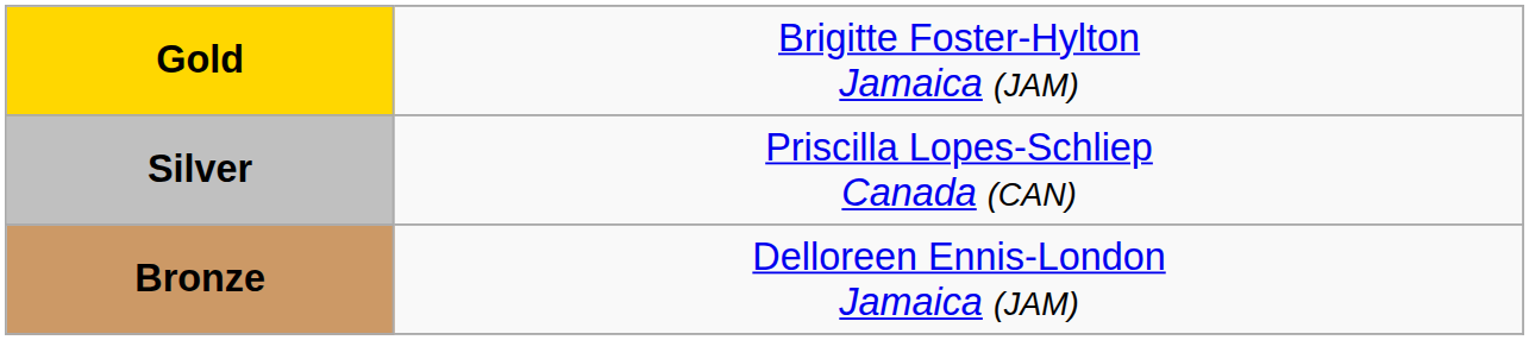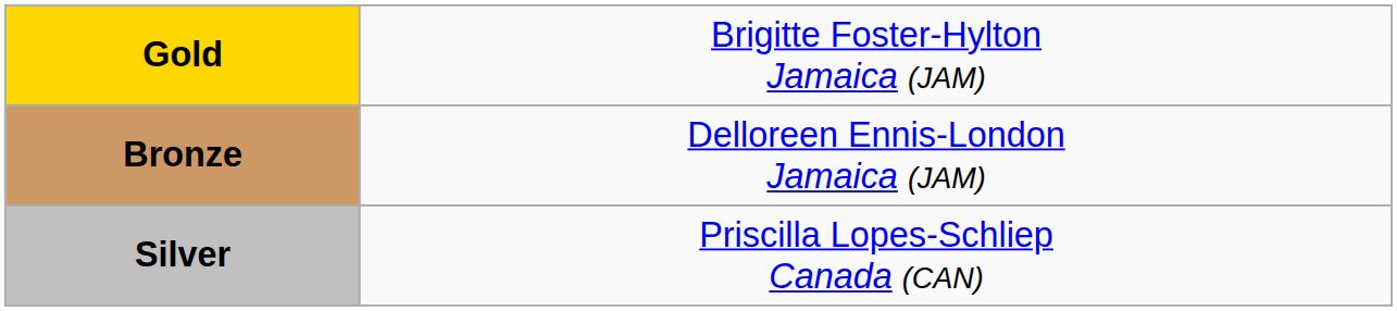 <table class="wikitable" style=" text-align:center; font-size:110%;" width="35%">
 <tr>
 <td bgcolor="gold"><strong>Gold</strong></td>
 <td> <a href='#'>Brigitte Foster-Hylton</a><br><em><a href='#'>Jamaica</a> <small>(JAM)</small></em></td>
 </tr>
 <tr>
+<td bgcolor="CC9966"><strong>Bronze</strong></td>
+<td> <a href='#'>Delloreen Ennis-London</a><br><em><a href='#'>Jamaica</a> <small>(JAM)</small></em></td>
+</tr>
+<tr>
 <td bgcolor="silver"><strong>Silver</strong></td>
 <td> <a href='#'>Priscilla Lopes-Schliep</a><br><em><a href='#'>Canada</a> <small>(CAN)</small></em></td>
 </tr>
-<tr>
-<td bgcolor="CC9966"><strong>Bronze</strong></td>
-<td> <a href='#'>Delloreen Ennis-London</a><br><em><a href='#'>Jamaica</a> <small>(JAM)</small></em></td>
-</tr>
 </table>
